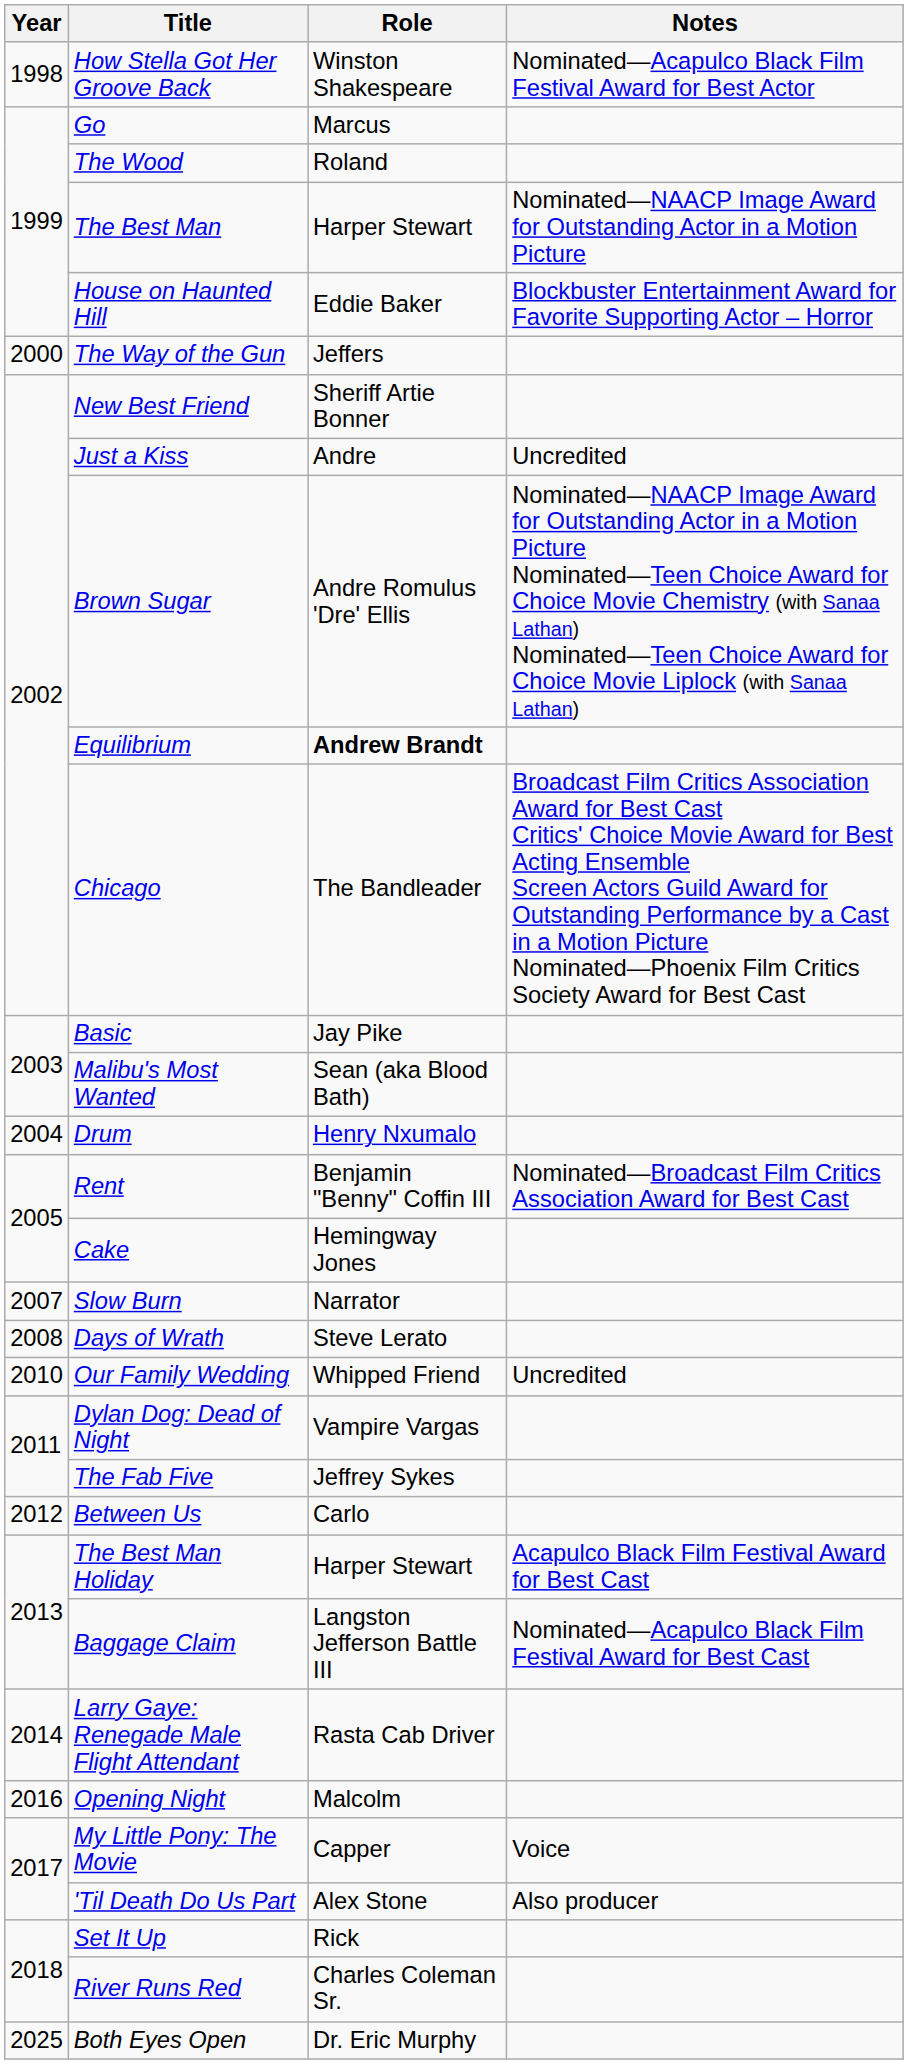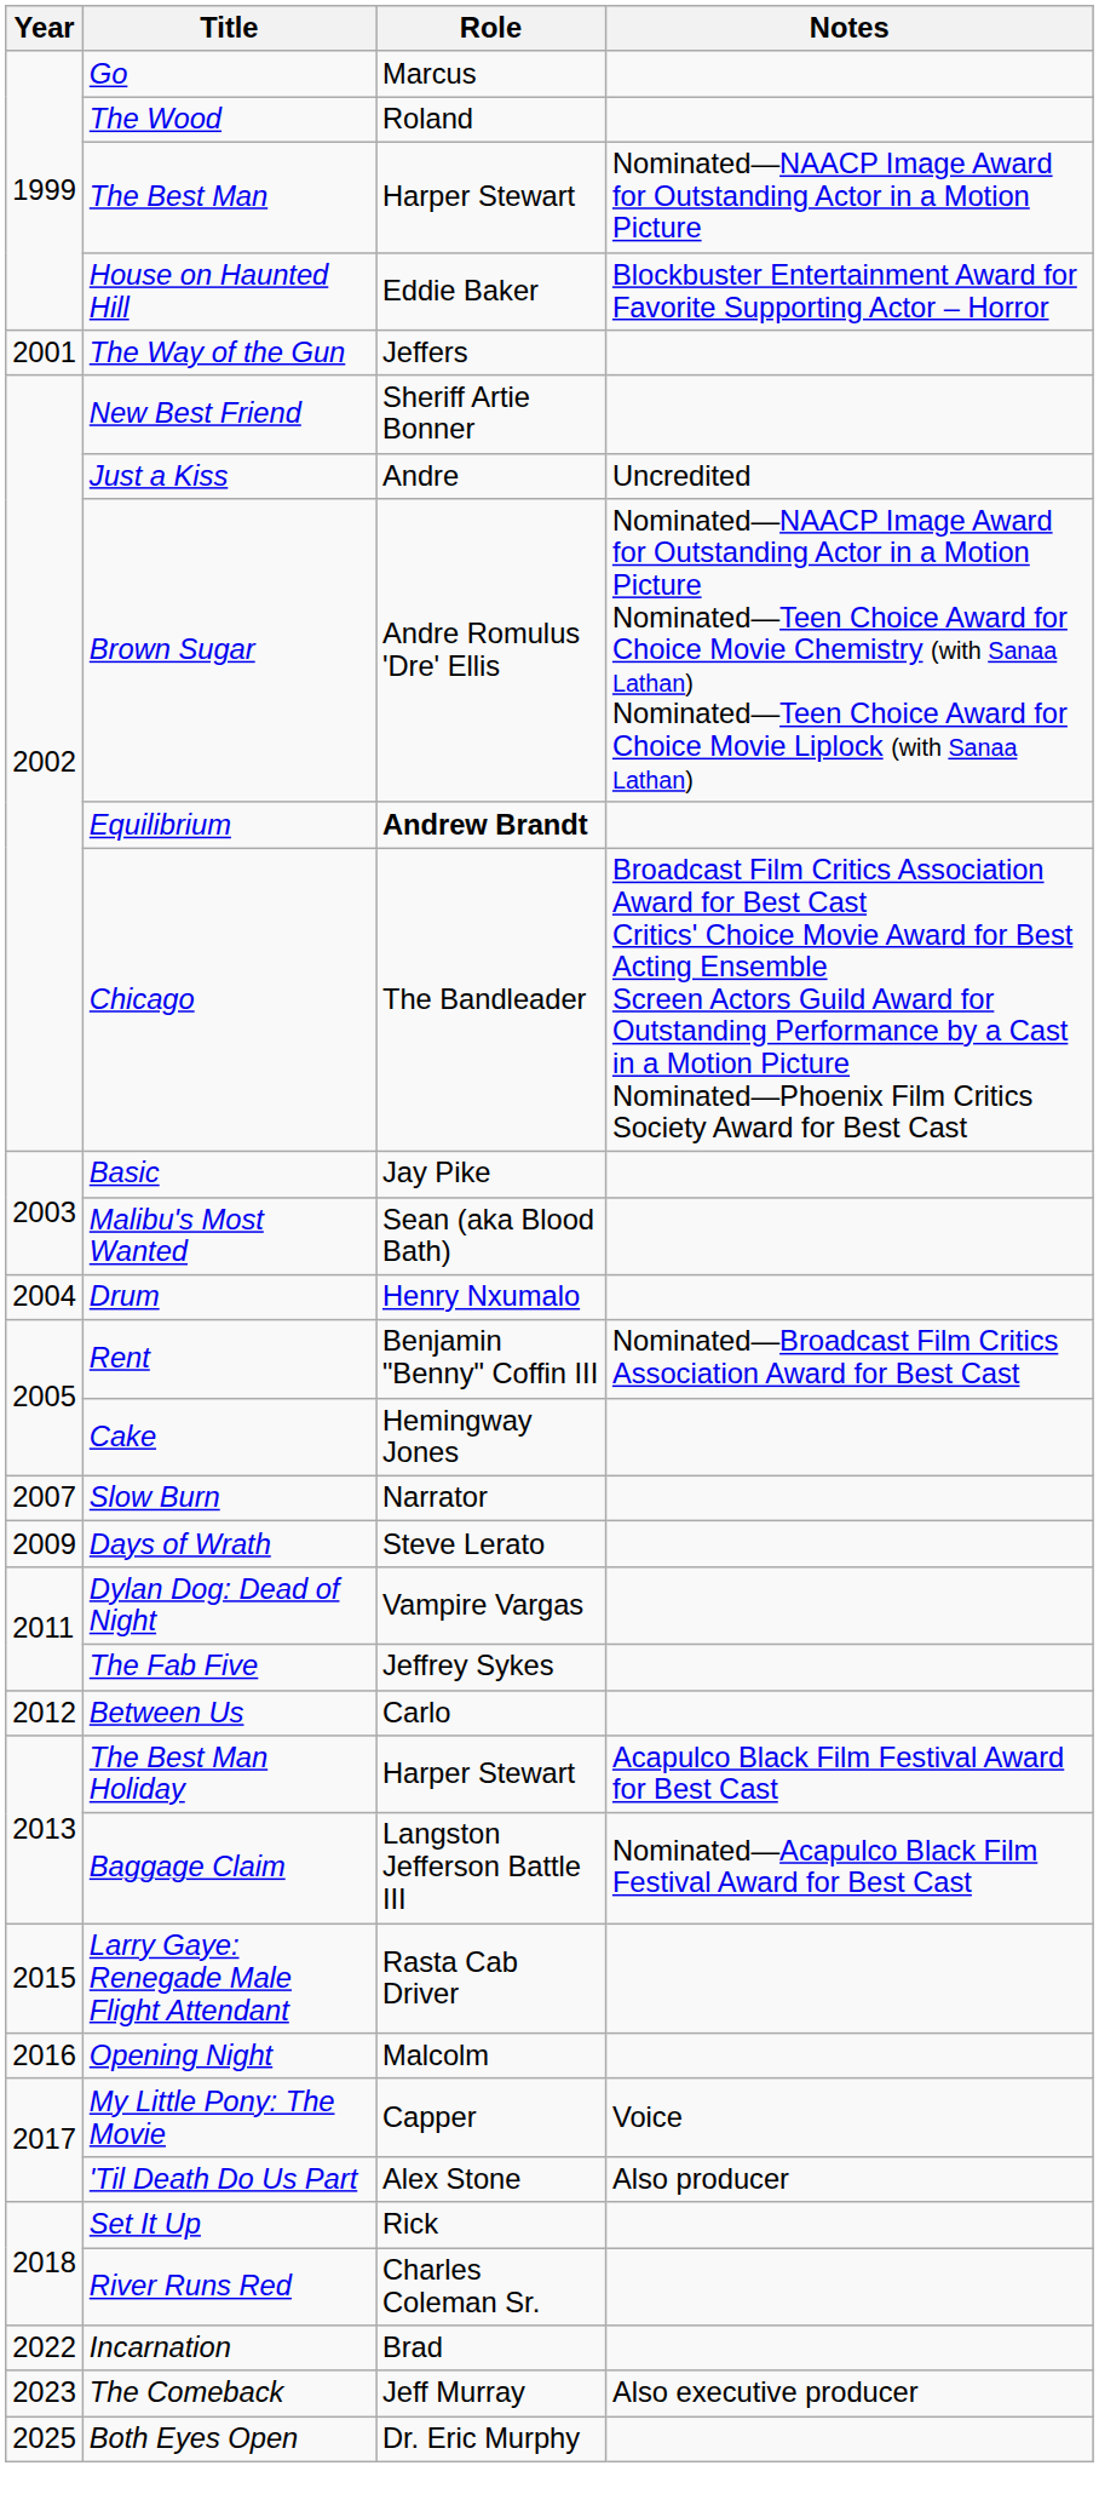 <table class="wikitable sortable">
 <tr>
 <th>Year</th>
 <th>Title</th>
 <th>Role</th>
 <th>Notes</th>
-</tr>
-<tr>
-<td>1998</td>
-<td><em><a href='#'>How Stella Got Her Groove Back</a></em></td>
-<td>Winston Shakespeare</td>
-<td>Nominated—<a href='#'>Acapulco Black Film Festival Award for Best Actor</a></td>
 </tr>
 <tr>
 <td rowspan="4">1999</td>
 <td><em><a href='#'>Go</a></em></td>
 <td>Marcus</td>
 <td></td>
 </tr>
 <tr>
 <td><em><a href='#'>The Wood</a></em></td>
 <td>Roland</td>
 <td></td>
 </tr>
 <tr>
 <td><em><a href='#'>The Best Man</a></em></td>
 <td>Harper Stewart</td>
 <td>Nominated—<a href='#'>NAACP Image Award for Outstanding Actor in a Motion Picture</a></td>
 </tr>
 <tr>
 <td><em><a href='#'>House on Haunted Hill</a></em></td>
 <td>Eddie Baker</td>
 <td><a href='#'>Blockbuster Entertainment Award for Favorite Supporting Actor – Horror</a></td>
 </tr>
 <tr>
-<td>2000</td>
+<td>2001</td>
 <td><em><a href='#'>The Way of the Gun</a></em></td>
 <td>Jeffers</td>
 <td></td>
 </tr>
 <tr>
 <td rowspan="5">2002</td>
 <td><em><a href='#'>New Best Friend</a></em></td>
 <td>Sheriff Artie Bonner</td>
 <td></td>
 </tr>
 <tr>
 <td><em><a href='#'>Just a Kiss</a></em></td>
 <td>Andre</td>
 <td>Uncredited</td>
 </tr>
 <tr>
 <td><em><a href='#'>Brown Sugar</a></em></td>
 <td>Andre Romulus 'Dre' Ellis</td>
 <td>Nominated—<a href='#'>NAACP Image Award for Outstanding Actor in a Motion Picture</a><br>Nominated—<a href='#'>Teen Choice Award for Choice Movie Chemistry</a> <small>(with <a href='#'>Sanaa Lathan</a>)</small><br>Nominated—<a href='#'>Teen Choice Award for Choice Movie Liplock</a> <small>(with <a href='#'>Sanaa Lathan</a>)</small></td>
 </tr>
 <tr>
 <td><em><a href='#'>Equilibrium</a></em></td>
 <td><strong>Andrew Brandt</strong></td>
 <td></td>
 </tr>
 <tr>
 <td><em><a href='#'>Chicago</a></em></td>
 <td>The Bandleader</td>
 <td><a href='#'>Broadcast Film Critics Association Award for Best Cast</a><br><a href='#'>Critics' Choice Movie Award for Best Acting Ensemble</a><br><a href='#'>Screen Actors Guild Award for Outstanding Performance by a Cast in a Motion Picture</a><br>Nominated—Phoenix Film Critics Society Award for Best Cast</td>
 </tr>
 <tr>
 <td rowspan="2">2003</td>
 <td><em><a href='#'>Basic</a></em></td>
 <td>Jay Pike</td>
 <td></td>
 </tr>
 <tr>
 <td><em><a href='#'>Malibu's Most Wanted</a></em></td>
 <td>Sean (aka Blood Bath)</td>
 <td></td>
 </tr>
 <tr>
 <td>2004</td>
 <td><em><a href='#'>Drum</a></em></td>
 <td><a href='#'>Henry Nxumalo</a></td>
 <td></td>
 </tr>
 <tr>
 <td rowspan="2">2005</td>
 <td><em><a href='#'>Rent</a></em></td>
 <td>Benjamin "Benny" Coffin III</td>
 <td>Nominated—<a href='#'>Broadcast Film Critics Association Award for Best Cast</a></td>
 </tr>
 <tr>
 <td><em><a href='#'>Cake</a></em></td>
 <td>Hemingway Jones</td>
 <td></td>
 </tr>
 <tr>
 <td>2007</td>
 <td><em><a href='#'>Slow Burn</a></em></td>
 <td>Narrator</td>
 <td></td>
 </tr>
 <tr>
-<td>2008</td>
+<td>2009</td>
 <td><em><a href='#'>Days of Wrath</a></em></td>
 <td>Steve Lerato</td>
 <td></td>
-</tr>
-<tr>
-<td>2010</td>
-<td><em><a href='#'>Our Family Wedding</a></em></td>
-<td>Whipped Friend</td>
-<td>Uncredited</td>
 </tr>
 <tr>
 <td rowspan="2">2011</td>
 <td><em><a href='#'>Dylan Dog: Dead of Night</a></em></td>
 <td>Vampire Vargas</td>
 <td></td>
 </tr>
 <tr>
 <td><em><a href='#'>The Fab Five</a></em></td>
 <td>Jeffrey Sykes</td>
 <td></td>
 </tr>
 <tr>
 <td>2012</td>
 <td><em><a href='#'>Between Us</a></em></td>
 <td>Carlo</td>
 <td></td>
 </tr>
 <tr>
 <td rowspan="2">2013</td>
 <td><em><a href='#'>The Best Man Holiday</a></em></td>
 <td>Harper Stewart</td>
 <td><a href='#'>Acapulco Black Film Festival Award for Best Cast</a></td>
 </tr>
 <tr>
 <td><em><a href='#'>Baggage Claim</a></em></td>
 <td>Langston Jefferson Battle III</td>
 <td>Nominated—<a href='#'>Acapulco Black Film Festival Award for Best Cast</a></td>
 </tr>
 <tr>
-<td>2014</td>
+<td>2015</td>
 <td><em><a href='#'>Larry Gaye: Renegade Male Flight Attendant</a></em></td>
 <td>Rasta Cab Driver</td>
 <td></td>
 </tr>
 <tr>
 <td>2016</td>
 <td><em><a href='#'>Opening Night</a></em></td>
 <td>Malcolm</td>
 <td></td>
 </tr>
 <tr>
 <td rowspan="2">2017</td>
 <td><em><a href='#'>My Little Pony: The Movie</a></em></td>
 <td>Capper</td>
 <td>Voice</td>
 </tr>
 <tr>
 <td><em><a href='#'>'Til Death Do Us Part</a></em></td>
 <td>Alex Stone</td>
 <td>Also producer</td>
 </tr>
 <tr>
 <td rowspan="2">2018</td>
 <td><em><a href='#'>Set It Up</a></em></td>
 <td>Rick</td>
 <td></td>
 </tr>
 <tr>
 <td><em><a href='#'>River Runs Red</a></em></td>
 <td>Charles Coleman Sr.</td>
 <td></td>
 </tr>
 <tr>
+<td>2022</td>
+<td><em>Incarnation</em></td>
+<td>Brad</td>
+<td></td>
+</tr>
+<tr>
+<td>2023</td>
+<td><em>The Comeback</em></td>
+<td>Jeff Murray</td>
+<td>Also executive producer</td>
+</tr>
+<tr>
 <td>2025</td>
 <td><em>Both Eyes Open</em></td>
 <td>Dr. Eric Murphy</td>
 <td></td>
 </tr>
 </table>
